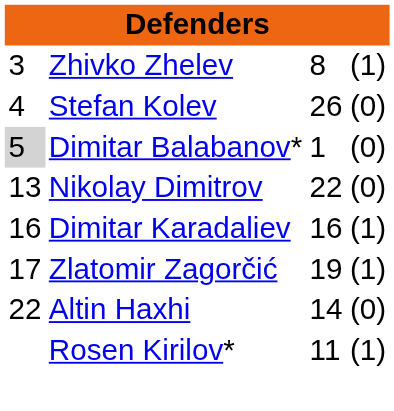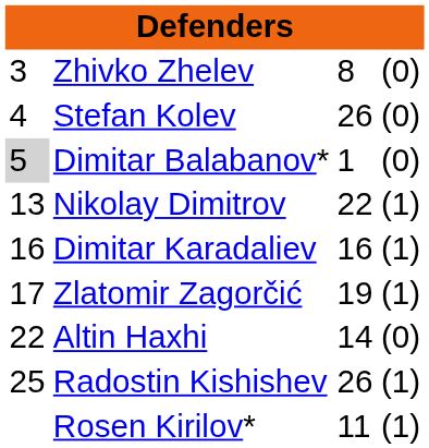 <table class="toccolours" border="0" cellpadding="2" cellspacing="0" align="left" style="margin:0.5em;">
 <tr>
 <th colspan="4" align="center" bgcolor="#ee6611"><span>Defenders</span></th>
 </tr>
 <tr>
 <td>3</td>
 <td> <a href='#'>Zhivko Zhelev</a></td>
 <td>8</td>
-<td>(1)</td>
+<td>(0)</td>
 </tr>
 <tr>
 <td>4</td>
 <td> <a href='#'>Stefan Kolev</a></td>
 <td>26</td>
 <td>(0)</td>
 </tr>
 <tr>
 <td style="background: lightgrey;">5</td>
 <td> <a href='#'>Dimitar Balabanov</a>*</td>
 <td>1</td>
 <td>(0)</td>
 </tr>
 <tr>
 <td>13</td>
 <td> <a href='#'>Nikolay Dimitrov</a></td>
 <td>22</td>
-<td>(0)</td>
+<td>(1)</td>
 </tr>
 <tr>
 <td>16</td>
 <td> <a href='#'>Dimitar Karadaliev</a></td>
 <td>16</td>
 <td>(1)</td>
 </tr>
 <tr>
 <td>17</td>
 <td> <a href='#'>Zlatomir Zagorčić</a></td>
 <td>19</td>
 <td>(1)</td>
 </tr>
 <tr>
 <td>22</td>
 <td> <a href='#'>Altin Haxhi</a></td>
 <td>14</td>
 <td>(0)</td>
 </tr>
 <tr>
+<td>25</td>
+<td> <a href='#'>Radostin Kishishev</a></td>
+<td>26</td>
+<td>(1)</td>
+</tr>
+<tr>
 <td></td>
 <td> <a href='#'>Rosen Kirilov</a>*</td>
 <td>11</td>
 <td>(1)</td>
 </tr>
 <tr>
 </tr>
 </table>
